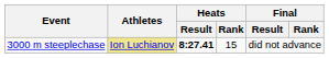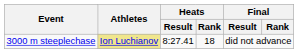 <table class="wikitable" border="1" style="font-size:90%">
 <tr>
 <th rowspan="2">Event</th>
 <th rowspan="2">Athletes</th>
 <th colspan="2">Heats</th>
 <th colspan="2">Final</th>
 </tr>
 <tr>
 <th>Result</th>
 <th>Rank</th>
 <th>Result</th>
 <th>Rank</th>
 </tr>
 <tr>
 <td><a href='#'>3000 m steeplechase</a></td>
 <td style="background: khaki;"><a href='#'>Ion Luchianov</a></td>
-<td align=center><strong>8:27.41</strong></td>
-<td align=center>15</td>
+<td align=center>8:27.41</td>
+<td align=center>18</td>
 <td align=center colspan=2>did not advance</td>
 </tr>
 </table>
